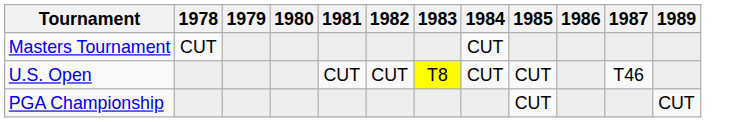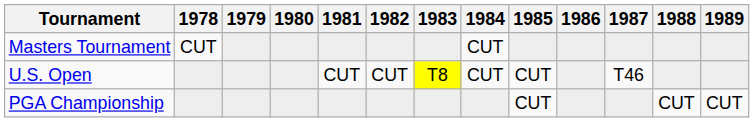 <table class="wikitable" style="font-size:95%;text-align:center;">
 <tr>
 <th>Tournament</th>
 <th>1978</th>
 <th>1979</th>
 <th>1980</th>
 <th>1981</th>
 <th>1982</th>
 <th>1983</th>
 <th>1984</th>
 <th>1985</th>
 <th>1986</th>
 <th>1987</th>
+<th>1988</th>
 <th>1989</th>
 </tr>
 <tr>
 <td align=left><a href='#'>Masters Tournament</a></td>
 <td>CUT</td>
 <td style="background:#eeeeee;"></td>
 <td style="background:#eeeeee;"></td>
 <td style="background:#eeeeee;"></td>
 <td style="background:#eeeeee;"></td>
 <td style="background:#eeeeee;"></td>
 <td>CUT</td>
+<td style="background:#eeeeee;"></td>
 <td style="background:#eeeeee;"></td>
 <td style="background:#eeeeee;"></td>
 <td style="background:#eeeeee;"></td>
 <td style="background:#eeeeee;"></td>
 </tr>
 <tr>
 <td align=left><a href='#'>U.S. Open</a></td>
 <td style="background:#eeeeee;"></td>
 <td style="background:#eeeeee;"></td>
 <td style="background:#eeeeee;"></td>
 <td>CUT</td>
 <td>CUT</td>
 <td style="background:yellow;">T8</td>
 <td>CUT</td>
 <td>CUT</td>
 <td style="background:#eeeeee;"></td>
 <td>T46</td>
 <td style="background:#eeeeee;"></td>
+<td style="background:#eeeeee;"></td>
 </tr>
 <tr>
 <td align=left><a href='#'>PGA Championship</a></td>
 <td style="background:#eeeeee;"></td>
 <td style="background:#eeeeee;"></td>
 <td style="background:#eeeeee;"></td>
 <td style="background:#eeeeee;"></td>
 <td style="background:#eeeeee;"></td>
 <td style="background:#eeeeee;"></td>
 <td style="background:#eeeeee;"></td>
 <td>CUT</td>
 <td style="background:#eeeeee;"></td>
 <td style="background:#eeeeee;"></td>
 <td>CUT</td>
+<td>CUT</td>
 </tr>
 </table>
